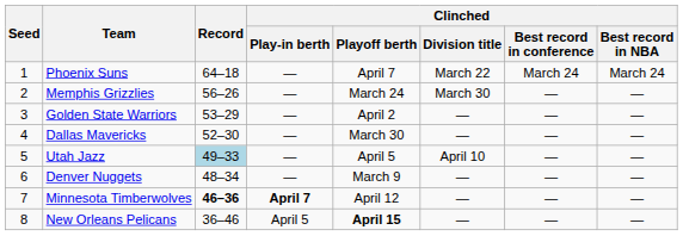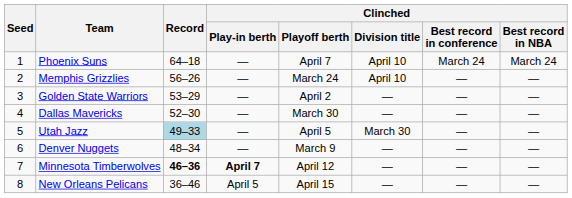 <table class="wikitable" style="font-size:95%; text-align:center">
 <tr>
 <th rowspan=2>Seed</th>
 <th rowspan=2>Team</th>
 <th rowspan=2>Record</th>
 <th colspan=5>Clinched</th>
 </tr>
 <tr>
 <th>Play-in berth</th>
 <th>Playoff berth</th>
 <th>Division title</th>
 <th>Best record<br>in conference</th>
 <th>Best record<br>in NBA</th>
 </tr>
 <tr>
 <td>1</td>
 <td align=left><a href='#'>Phoenix Suns</a></td>
 <td>64–18</td>
 <td>—</td>
 <td>April 7</td>
-<td>March 22</td>
+<td>April 10</td>
 <td>March 24</td>
 <td>March 24</td>
 </tr>
 <tr>
 <td>2</td>
 <td align=left><a href='#'>Memphis Grizzlies</a></td>
 <td>56–26</td>
 <td>—</td>
 <td>March 24</td>
-<td>March 30</td>
+<td>April 10</td>
 <td>—</td>
 <td>—</td>
 </tr>
 <tr>
 <td>3</td>
 <td align=left><a href='#'>Golden State Warriors</a></td>
 <td>53–29</td>
 <td>—</td>
 <td>April 2</td>
 <td>—</td>
 <td>—</td>
 <td>—</td>
 </tr>
 <tr>
 <td>4</td>
 <td align=left><a href='#'>Dallas Mavericks</a></td>
 <td>52–30</td>
 <td>—</td>
 <td>March 30</td>
 <td>—</td>
 <td>—</td>
 <td>—</td>
 </tr>
 <tr>
 <td>5</td>
 <td align=left><a href='#'>Utah Jazz</a></td>
 <td style="background: lightblue;">49–33</td>
 <td>—</td>
 <td>April 5</td>
-<td>April 10</td>
+<td>March 30</td>
 <td>—</td>
 <td>—</td>
 </tr>
 <tr>
 <td>6</td>
 <td align=left><a href='#'>Denver Nuggets</a></td>
 <td>48–34</td>
 <td>—</td>
 <td>March 9</td>
 <td>—</td>
 <td>—</td>
 <td>—</td>
 </tr>
 <tr>
 <td>7</td>
 <td align=left><a href='#'>Minnesota Timberwolves</a></td>
 <td><strong>46–36</strong></td>
 <td><strong>April 7</strong></td>
 <td>April 12</td>
 <td>—</td>
 <td>—</td>
 <td>—</td>
 </tr>
 <tr>
 <td>8</td>
 <td align=left><a href='#'>New Orleans Pelicans</a></td>
 <td>36–46</td>
 <td>April 5</td>
-<td><strong>April 15</strong></td>
+<td>April 15</td>
 <td>—</td>
 <td>—</td>
 <td>—</td>
 </tr>
 </table>
